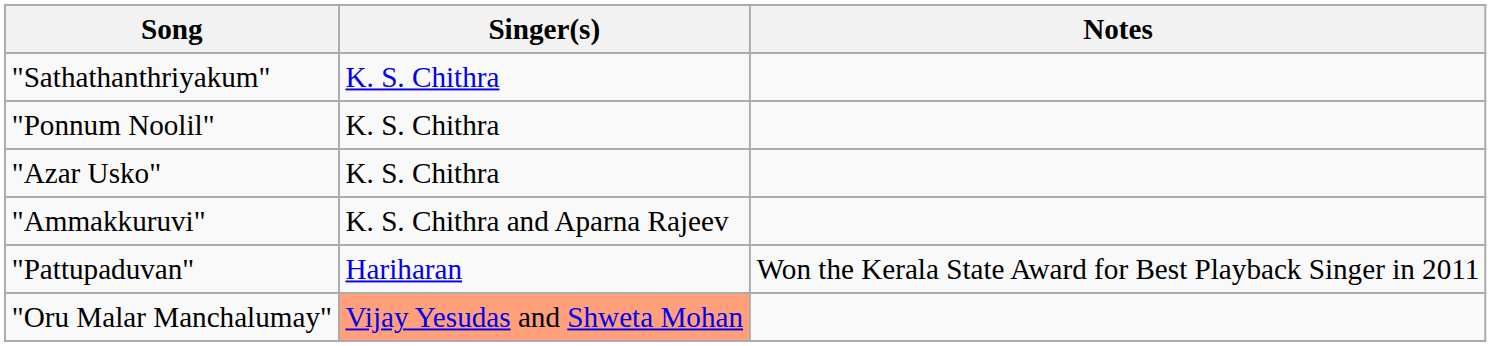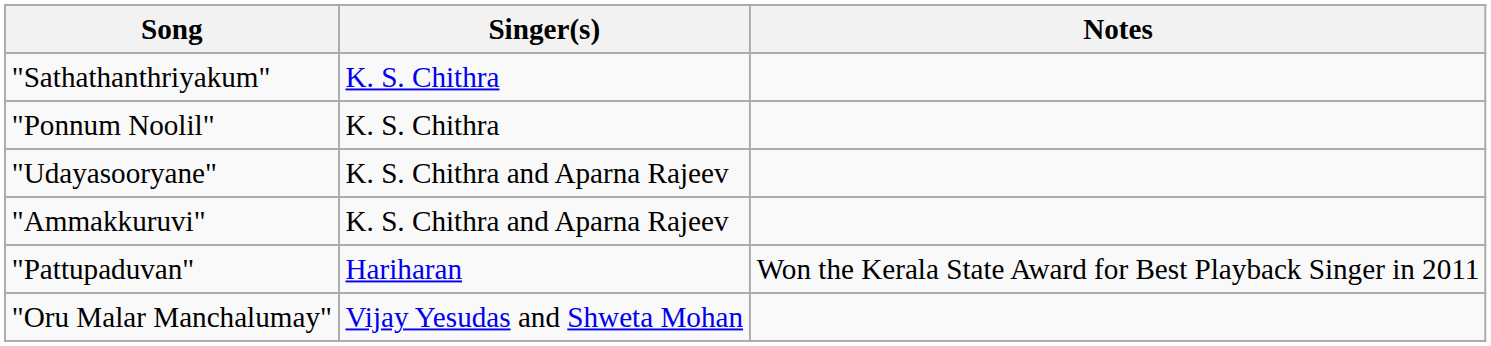 <table class="wikitable tracklist" style="font-size:95%;">
 <tr>
 <th>Song</th>
 <th>Singer(s)</th>
 <th>Notes</th>
 </tr>
 <tr>
 <td>"Sathathanthriyakum"</td>
 <td><a href='#'>K. S. Chithra</a></td>
 <td></td>
 </tr>
 <tr>
 <td>"Ponnum Noolil"</td>
 <td>K. S. Chithra</td>
 <td></td>
 </tr>
 <tr>
-<td>"Azar Usko"</td>
-<td>K. S. Chithra</td>
+<td>"Udayasooryane"</td>
+<td>K. S. Chithra and Aparna Rajeev</td>
 <td></td>
 </tr>
 <tr>
 <td>"Ammakkuruvi"</td>
 <td>K. S. Chithra and Aparna Rajeev</td>
 <td></td>
 </tr>
 <tr>
 <td>"Pattupaduvan"</td>
 <td><a href='#'>Hariharan</a></td>
 <td>Won the Kerala State Award for Best Playback Singer in 2011</td>
 </tr>
 <tr>
 <td>"Oru Malar Manchalumay"</td>
-<td style="background: lightsalmon;"><a href='#'>Vijay Yesudas</a> and <a href='#'>Shweta Mohan</a></td>
+<td><a href='#'>Vijay Yesudas</a> and <a href='#'>Shweta Mohan</a></td>
 <td></td>
 </tr>
 </table>
